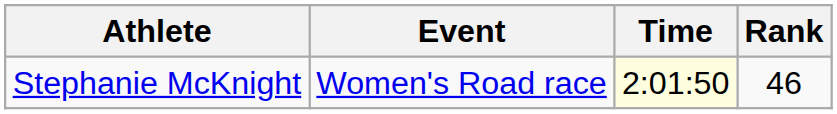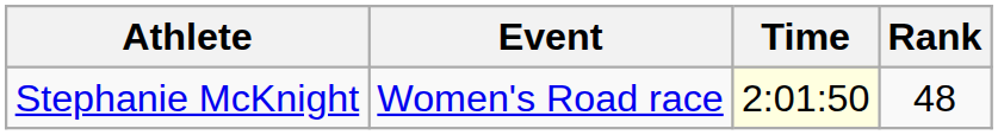 <table class=wikitable style="font-size:90%">
 <tr>
 <th>Athlete</th>
 <th>Event</th>
 <th>Time</th>
 <th>Rank</th>
 </tr>
 <tr align=center>
 <td><a href='#'>Stephanie McKnight</a></td>
 <td><a href='#'>Women's Road race</a></td>
 <td style="background: lightyellow;">2:01:50</td>
-<td>46</td>
+<td>48</td>
 </tr>
 </table>
